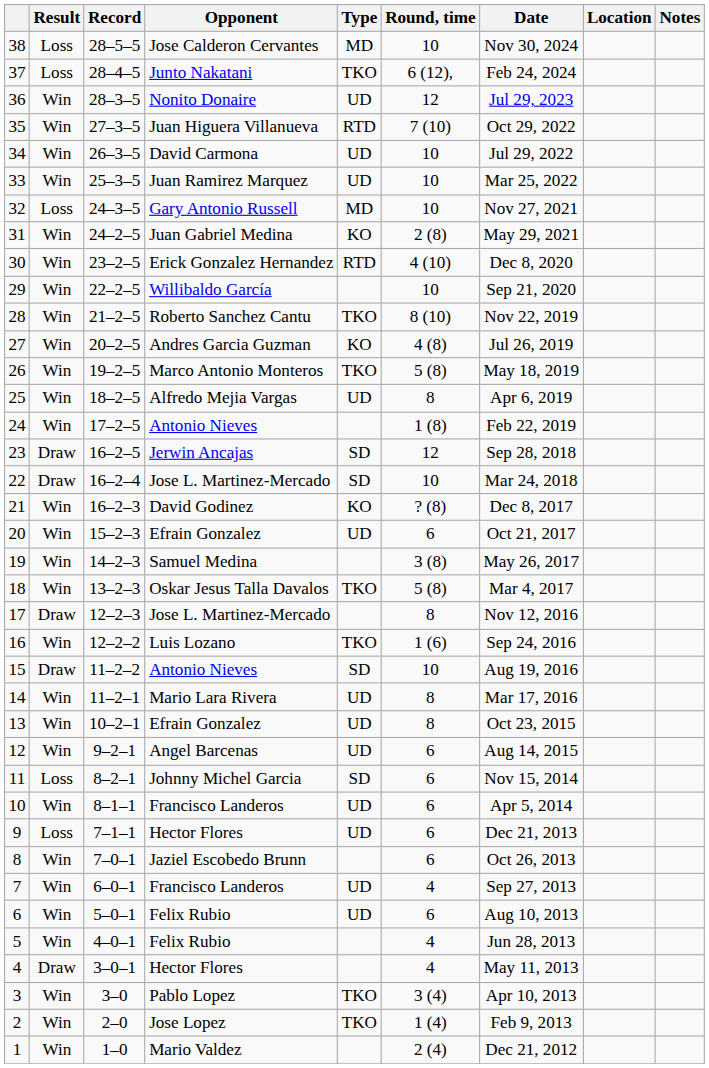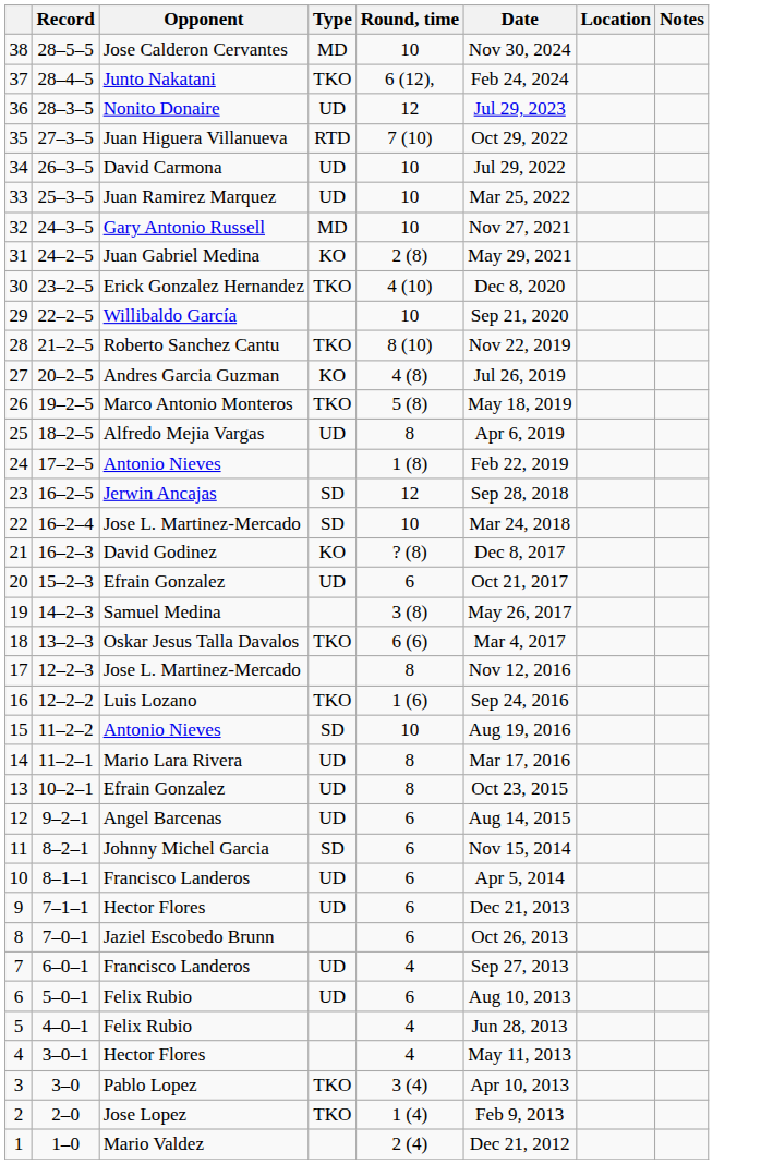 <table class=wikitable style=text-align:center>
 <tr>
 <th></th>
-<th>Result</th>
 <th>Record</th>
 <th>Opponent</th>
 <th>Type</th>
 <th>Round, time</th>
 <th>Date</th>
 <th>Location</th>
 <th>Notes</th>
 </tr>
 <tr>
 <td>38</td>
-<td>Loss</td>
 <td>28–5–5</td>
 <td align=left>Jose Calderon Cervantes</td>
 <td>MD</td>
 <td>10</td>
 <td>Nov 30, 2024</td>
 <td align=left></td>
 <td align=left></td>
 </tr>
 <tr>
 <td>37</td>
-<td>Loss</td>
 <td>28–4–5</td>
 <td align=left><a href='#'>Junto Nakatani</a></td>
 <td>TKO</td>
 <td>6 (12), </td>
 <td>Feb 24, 2024</td>
 <td align=left></td>
 <td align=left></td>
 </tr>
 <tr>
 <td>36</td>
-<td>Win</td>
 <td>28–3–5</td>
 <td align=left><a href='#'>Nonito Donaire</a></td>
 <td>UD</td>
 <td>12</td>
 <td><a href='#'>Jul 29, 2023</a></td>
 <td align=left></td>
 <td align=left></td>
 </tr>
 <tr>
 <td>35</td>
-<td>Win</td>
 <td>27–3–5</td>
 <td align=left>Juan Higuera Villanueva</td>
 <td>RTD</td>
 <td>7 (10) </td>
 <td>Oct 29, 2022</td>
 <td align=left></td>
 <td align=left></td>
 </tr>
 <tr>
 <td>34</td>
-<td>Win</td>
 <td>26–3–5</td>
 <td align=left>David Carmona</td>
 <td>UD</td>
 <td>10</td>
 <td>Jul 29, 2022</td>
 <td align=left></td>
 <td align=left></td>
 </tr>
 <tr>
 <td>33</td>
-<td>Win</td>
 <td>25–3–5</td>
 <td align=left>Juan Ramirez Marquez</td>
 <td>UD</td>
 <td>10</td>
 <td>Mar 25, 2022</td>
 <td align=left></td>
 <td align=left></td>
 </tr>
 <tr>
 <td>32</td>
-<td>Loss</td>
 <td>24–3–5</td>
 <td align=left><a href='#'>Gary Antonio Russell</a></td>
 <td>MD</td>
 <td>10</td>
 <td>Nov 27, 2021</td>
 <td align=left></td>
 <td align=left></td>
 </tr>
 <tr>
 <td>31</td>
-<td>Win</td>
 <td>24–2–5</td>
 <td align=left>Juan Gabriel Medina</td>
 <td>KO</td>
 <td>2 (8) </td>
 <td>May 29, 2021</td>
 <td align=left></td>
 <td align=left></td>
 </tr>
 <tr>
 <td>30</td>
-<td>Win</td>
 <td>23–2–5</td>
 <td align=left>Erick Gonzalez Hernandez</td>
-<td>RTD</td>
+<td>TKO</td>
 <td>4 (10) </td>
 <td>Dec 8, 2020</td>
 <td align=left></td>
 <td align=left></td>
 </tr>
 <tr>
 <td>29</td>
-<td>Win</td>
 <td>22–2–5</td>
 <td align=left><a href='#'>Willibaldo García</a></td>
 <td></td>
 <td>10</td>
 <td>Sep 21, 2020</td>
 <td align=left></td>
 <td align=left></td>
 </tr>
 <tr>
 <td>28</td>
-<td>Win</td>
 <td>21–2–5</td>
 <td align=left>Roberto Sanchez Cantu</td>
 <td>TKO</td>
 <td>8 (10) </td>
 <td>Nov 22, 2019</td>
 <td align=left></td>
 <td align=left></td>
 </tr>
 <tr>
 <td>27</td>
-<td>Win</td>
 <td>20–2–5</td>
 <td align=left>Andres Garcia Guzman</td>
 <td>KO</td>
 <td>4 (8) </td>
 <td>Jul 26, 2019</td>
 <td align=left></td>
 <td align=left></td>
 </tr>
 <tr>
 <td>26</td>
-<td>Win</td>
 <td>19–2–5</td>
 <td align=left>Marco Antonio Monteros</td>
 <td>TKO</td>
 <td>5 (8) </td>
 <td>May 18, 2019</td>
 <td align=left></td>
 <td align=left></td>
 </tr>
 <tr>
 <td>25</td>
-<td>Win</td>
 <td>18–2–5</td>
 <td align=left>Alfredo Mejia Vargas</td>
 <td>UD</td>
 <td>8</td>
 <td>Apr 6, 2019</td>
 <td align=left></td>
 <td align=left></td>
 </tr>
 <tr>
 <td>24</td>
-<td>Win</td>
 <td>17–2–5</td>
 <td align=left><a href='#'>Antonio Nieves</a></td>
 <td></td>
 <td>1 (8) </td>
 <td>Feb 22, 2019</td>
 <td align=left></td>
 <td align=left></td>
 </tr>
 <tr>
 <td>23</td>
-<td>Draw</td>
 <td>16–2–5</td>
 <td align=left><a href='#'>Jerwin Ancajas</a></td>
 <td>SD</td>
 <td>12</td>
 <td>Sep 28, 2018</td>
 <td align=left></td>
 <td align=left></td>
 </tr>
 <tr>
 <td>22</td>
-<td>Draw</td>
 <td>16–2–4</td>
 <td align=left>Jose L. Martinez-Mercado</td>
 <td>SD</td>
 <td>10</td>
 <td>Mar 24, 2018</td>
 <td align=left></td>
 <td align=left></td>
 </tr>
 <tr>
 <td>21</td>
-<td>Win</td>
 <td>16–2–3</td>
 <td align=left>David Godinez</td>
 <td>KO</td>
 <td>? (8) </td>
 <td>Dec 8, 2017</td>
 <td align=left></td>
 <td align=left></td>
 </tr>
 <tr>
 <td>20</td>
-<td>Win</td>
 <td>15–2–3</td>
 <td align=left>Efrain Gonzalez</td>
 <td>UD</td>
 <td>6</td>
 <td>Oct 21, 2017</td>
 <td align=left></td>
 <td align=left></td>
 </tr>
 <tr>
 <td>19</td>
-<td>Win</td>
 <td>14–2–3</td>
 <td align=left>Samuel Medina</td>
 <td></td>
 <td>3 (8) </td>
 <td>May 26, 2017</td>
 <td align=left></td>
 <td align=left></td>
 </tr>
 <tr>
 <td>18</td>
-<td>Win</td>
 <td>13–2–3</td>
 <td align=left>Oskar Jesus Talla Davalos</td>
 <td>TKO</td>
-<td>5 (8) </td>
+<td>6 (6) </td>
 <td>Mar 4, 2017</td>
 <td align=left></td>
 <td align=left></td>
 </tr>
 <tr>
 <td>17</td>
-<td>Draw</td>
 <td>12–2–3</td>
 <td align=left>Jose L. Martinez-Mercado</td>
 <td></td>
 <td>8</td>
 <td>Nov 12, 2016</td>
 <td align=left></td>
 <td align=left></td>
 </tr>
 <tr>
 <td>16</td>
-<td>Win</td>
 <td>12–2–2</td>
 <td align=left>Luis Lozano</td>
 <td>TKO</td>
 <td>1 (6) </td>
 <td>Sep 24, 2016</td>
 <td align=left></td>
 <td align=left></td>
 </tr>
 <tr>
 <td>15</td>
-<td>Draw</td>
 <td>11–2–2</td>
 <td align=left><a href='#'>Antonio Nieves</a></td>
 <td>SD</td>
 <td>10</td>
 <td>Aug 19, 2016</td>
 <td align=left></td>
 <td align=left></td>
 </tr>
 <tr>
 <td>14</td>
-<td>Win</td>
 <td>11–2–1</td>
 <td align=left>Mario Lara Rivera</td>
 <td>UD</td>
 <td>8</td>
 <td>Mar 17, 2016</td>
 <td align=left></td>
 <td align=left></td>
 </tr>
 <tr>
 <td>13</td>
-<td>Win</td>
 <td>10–2–1</td>
 <td align=left>Efrain Gonzalez</td>
 <td>UD</td>
 <td>8</td>
 <td>Oct 23, 2015</td>
 <td align=left></td>
 <td align=left></td>
 </tr>
 <tr>
 <td>12</td>
-<td>Win</td>
 <td>9–2–1</td>
 <td align=left>Angel Barcenas</td>
 <td>UD</td>
 <td>6</td>
 <td>Aug 14, 2015</td>
 <td align=left></td>
 <td align=left></td>
 </tr>
 <tr>
 <td>11</td>
-<td>Loss</td>
 <td>8–2–1</td>
 <td align=left>Johnny Michel Garcia</td>
 <td>SD</td>
 <td>6</td>
 <td>Nov 15, 2014</td>
 <td align=left></td>
 <td align=left></td>
 </tr>
 <tr>
 <td>10</td>
-<td>Win</td>
 <td>8–1–1</td>
 <td align=left>Francisco Landeros</td>
 <td>UD</td>
 <td>6</td>
 <td>Apr 5, 2014</td>
 <td align=left></td>
 <td align=left></td>
 </tr>
 <tr>
 <td>9</td>
-<td>Loss</td>
 <td>7–1–1</td>
 <td align=left>Hector Flores</td>
 <td>UD</td>
 <td>6</td>
 <td>Dec 21, 2013</td>
 <td align=left></td>
 <td align=left></td>
 </tr>
 <tr>
 <td>8</td>
-<td>Win</td>
 <td>7–0–1</td>
 <td align=left>Jaziel Escobedo Brunn</td>
 <td></td>
 <td>6</td>
 <td>Oct 26, 2013</td>
 <td align=left></td>
 <td align=left></td>
 </tr>
 <tr>
 <td>7</td>
-<td>Win</td>
 <td>6–0–1</td>
 <td align=left>Francisco Landeros</td>
 <td>UD</td>
 <td>4</td>
 <td>Sep 27, 2013</td>
 <td align=left></td>
 <td align=left></td>
 </tr>
 <tr>
 <td>6</td>
-<td>Win</td>
 <td>5–0–1</td>
 <td align=left>Felix Rubio</td>
 <td>UD</td>
 <td>6</td>
 <td>Aug 10, 2013</td>
 <td align=left></td>
 <td align=left></td>
 </tr>
 <tr>
 <td>5</td>
-<td>Win</td>
 <td>4–0–1</td>
 <td align=left>Felix Rubio</td>
 <td></td>
 <td>4</td>
 <td>Jun 28, 2013</td>
 <td align=left></td>
 <td align=left></td>
 </tr>
 <tr>
 <td>4</td>
-<td>Draw</td>
 <td>3–0–1</td>
 <td align=left>Hector Flores</td>
 <td></td>
 <td>4</td>
 <td>May 11, 2013</td>
 <td align=left></td>
 <td align=left></td>
 </tr>
 <tr>
 <td>3</td>
-<td>Win</td>
 <td>3–0</td>
 <td align=left>Pablo Lopez</td>
 <td>TKO</td>
 <td>3 (4) </td>
 <td>Apr 10, 2013</td>
 <td align=left></td>
 <td align=left></td>
 </tr>
 <tr>
 <td>2</td>
-<td>Win</td>
 <td>2–0</td>
 <td align=left>Jose Lopez</td>
 <td>TKO</td>
 <td>1 (4) </td>
 <td>Feb 9, 2013</td>
 <td align=left></td>
 <td align=left></td>
 </tr>
 <tr>
 <td>1</td>
-<td>Win</td>
 <td>1–0</td>
 <td align=left>Mario Valdez</td>
 <td></td>
 <td>2 (4) </td>
 <td>Dec 21, 2012</td>
 <td align=left></td>
 <td align=left></td>
 </tr>
 </table>
